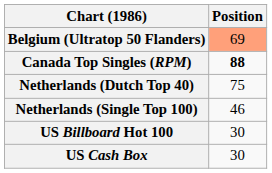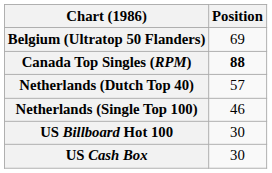 <table class="wikitable sortable plainrowheaders" style="text-align:center">
 <tr>
 <th>Chart (1986)</th>
 <th>Position</th>
 </tr>
 <tr>
 <th scope="row">Belgium (Ultratop 50 Flanders)</th>
-<td style="background: lightsalmon;">69</td>
+<td>69</td>
 </tr>
 <tr>
 <th scope="row">Canada Top Singles (<em>RPM</em>)</th>
 <td><strong>88</strong></td>
 </tr>
 <tr>
 <th scope="row">Netherlands (Dutch Top 40)</th>
-<td>75</td>
+<td>57</td>
 </tr>
 <tr>
 <th scope="row">Netherlands (Single Top 100)</th>
 <td>46</td>
 </tr>
 <tr>
 <th scope="row">US <em>Billboard</em> Hot 100</th>
 <td>30</td>
 </tr>
 <tr>
 <th scope="row">US <em>Cash Box</em></th>
 <td>30</td>
 </tr>
 </table>
